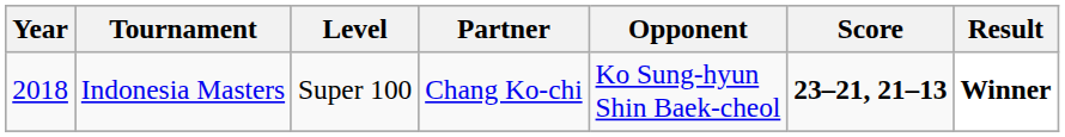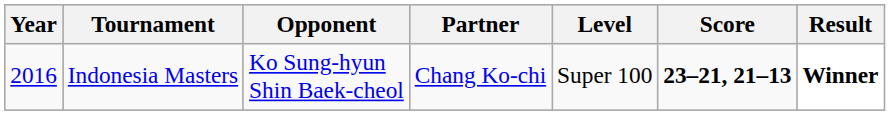 <table class="sortable wikitable" style="font-size: 90%;">
 <tr>
 <th>Year</th>
 <th>Tournament</th>
+<th>Opponent</th>
+<th>Partner</th>
 <th>Level</th>
-<th>Partner</th>
-<th>Opponent</th>
 <th>Score</th>
 <th>Result</th>
 </tr>
 <tr>
-<td align="center"><a href='#'>2018</a></td>
+<td align="center"><a href='#'>2016</a></td>
 <td align="left"><a href='#'>Indonesia Masters</a></td>
+<td align="left"> <a href='#'>Ko Sung-hyun</a><br> <a href='#'>Shin Baek-cheol</a></td>
+<td align="left"> <a href='#'>Chang Ko-chi</a></td>
 <td align="left">Super 100</td>
-<td align="left"> <a href='#'>Chang Ko-chi</a></td>
-<td align="left"> <a href='#'>Ko Sung-hyun</a><br> <a href='#'>Shin Baek-cheol</a></td>
 <td align="left"><strong>23–21, 21–13</strong></td>
 <td style="text-align:left; background:white"> <strong>Winner</strong></td>
 </tr>
 </table>
